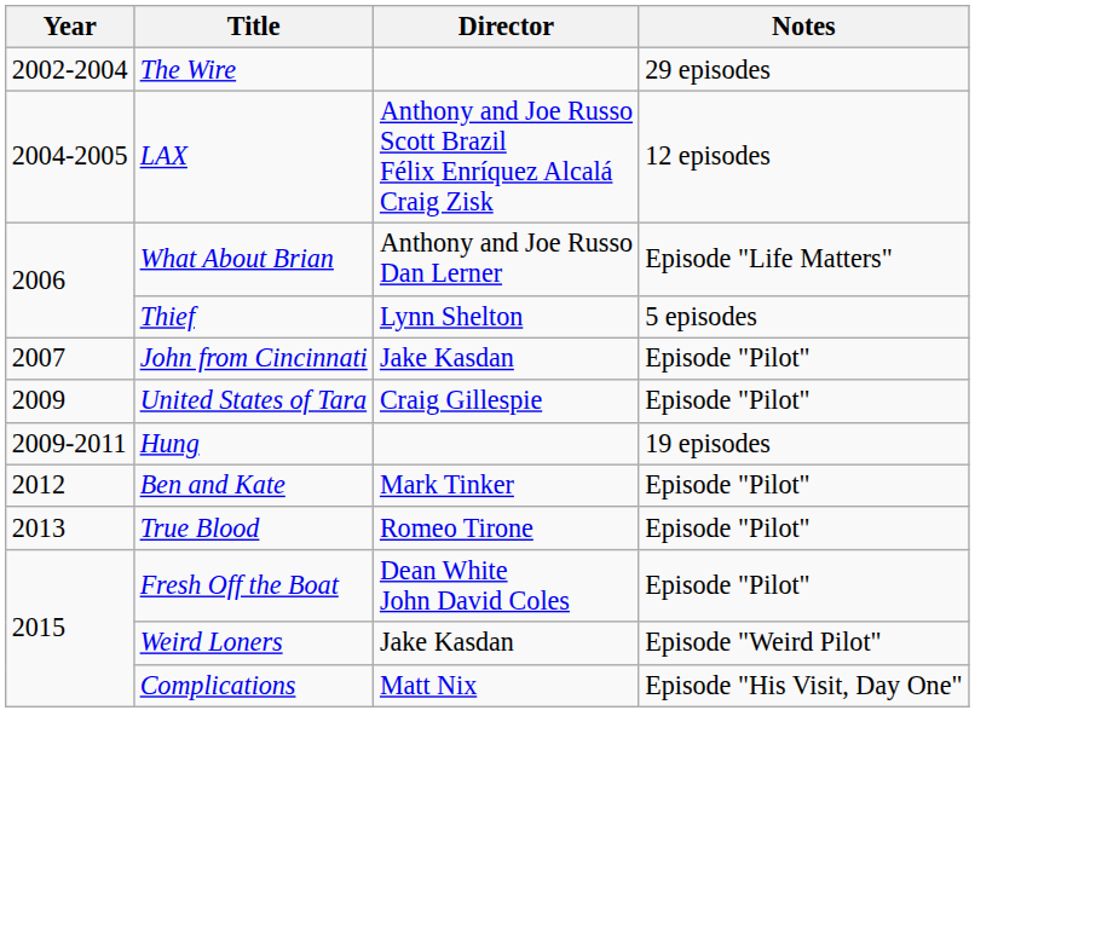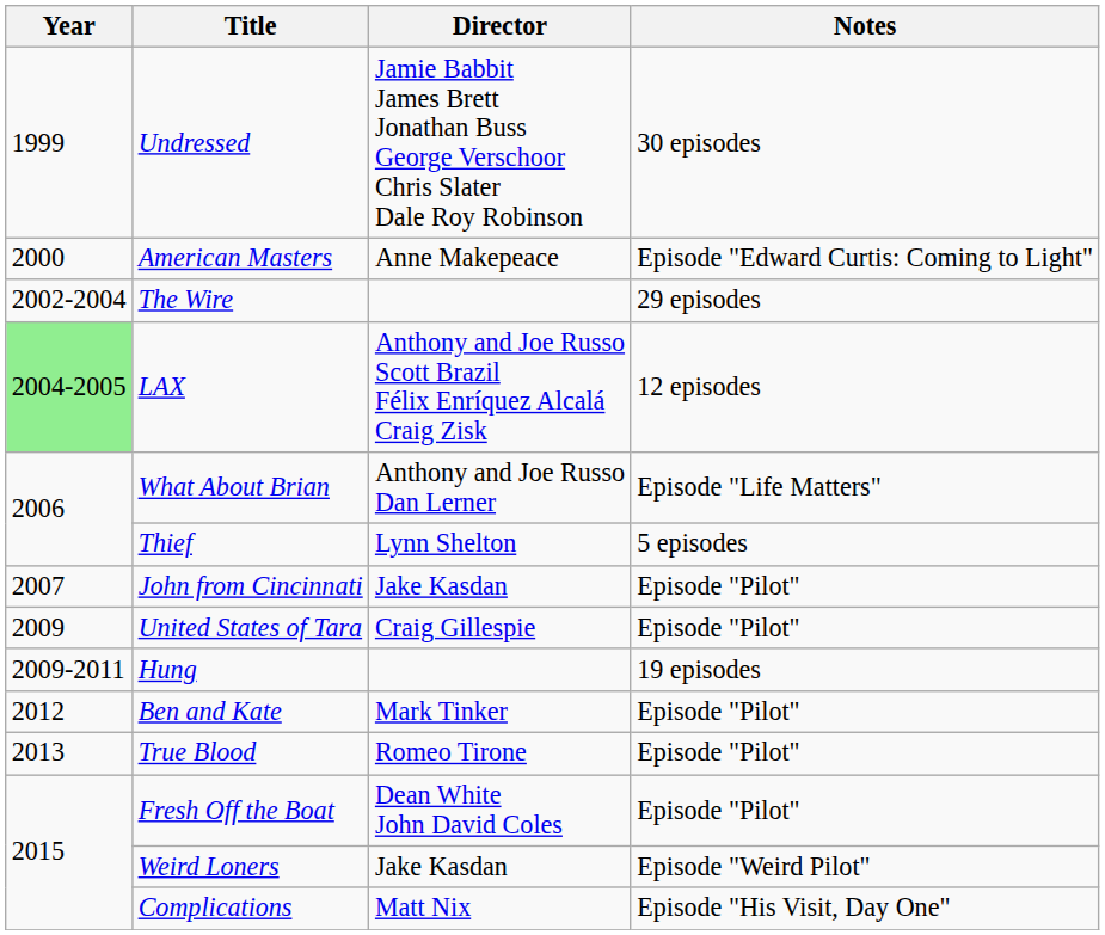 <table class="wikitable">
 <tr>
 <th>Year</th>
 <th>Title</th>
 <th>Director</th>
 <th>Notes</th>
 </tr>
 <tr>
+<td>1999</td>
+<td><em><a href='#'>Undressed</a></em></td>
+<td><a href='#'>Jamie Babbit</a><br>James Brett<br>Jonathan Buss<br><a href='#'>George Verschoor</a><br>Chris Slater<br>Dale Roy Robinson</td>
+<td>30 episodes</td>
+</tr>
+<tr>
+<td>2000</td>
+<td><em><a href='#'>American Masters</a></em></td>
+<td>Anne Makepeace</td>
+<td>Episode "Edward Curtis: Coming to Light"</td>
+</tr>
+<tr>
 <td>2002-2004</td>
 <td><em><a href='#'>The Wire</a></em></td>
 <td></td>
 <td>29 episodes</td>
 </tr>
 <tr>
-<td>2004-2005</td>
+<td style="background: lightgreen;">2004-2005</td>
 <td><em><a href='#'>LAX</a></em></td>
 <td><a href='#'>Anthony and Joe Russo</a><br><a href='#'>Scott Brazil</a><br><a href='#'>Félix Enríquez Alcalá</a><br><a href='#'>Craig Zisk</a></td>
 <td>12 episodes</td>
 </tr>
 <tr>
 <td rowspan=2>2006</td>
 <td><em><a href='#'>What About Brian</a></em></td>
 <td>Anthony and Joe Russo<br><a href='#'>Dan Lerner</a></td>
 <td>Episode "Life Matters"</td>
 </tr>
 <tr>
 <td><em><a href='#'>Thief</a></em></td>
 <td><a href='#'>Lynn Shelton</a></td>
 <td>5 episodes</td>
 </tr>
 <tr>
 <td>2007</td>
 <td><em><a href='#'>John from Cincinnati</a></em></td>
 <td><a href='#'>Jake Kasdan</a></td>
 <td>Episode "Pilot"</td>
 </tr>
 <tr>
 <td>2009</td>
 <td><em><a href='#'>United States of Tara</a></em></td>
 <td><a href='#'>Craig Gillespie</a></td>
 <td>Episode "Pilot"</td>
 </tr>
 <tr>
 <td>2009-2011</td>
 <td><em><a href='#'>Hung</a></em></td>
 <td></td>
 <td>19 episodes</td>
 </tr>
 <tr>
 <td>2012</td>
 <td><em><a href='#'>Ben and Kate</a></em></td>
 <td><a href='#'>Mark Tinker</a></td>
 <td>Episode "Pilot"</td>
 </tr>
 <tr>
 <td>2013</td>
 <td><em><a href='#'>True Blood</a></em></td>
 <td><a href='#'>Romeo Tirone</a></td>
 <td>Episode "Pilot"</td>
 </tr>
 <tr>
 <td rowspan=3>2015</td>
 <td><em><a href='#'>Fresh Off the Boat</a></em></td>
 <td><a href='#'>Dean White</a><br><a href='#'>John David Coles</a></td>
 <td>Episode "Pilot"</td>
 </tr>
 <tr>
 <td><em><a href='#'>Weird Loners</a></em></td>
 <td>Jake Kasdan</td>
 <td>Episode "Weird Pilot"</td>
 </tr>
 <tr>
 <td><em><a href='#'>Complications</a></em></td>
 <td><a href='#'>Matt Nix</a></td>
 <td>Episode "His Visit, Day One"</td>
 </tr>
 </table>
